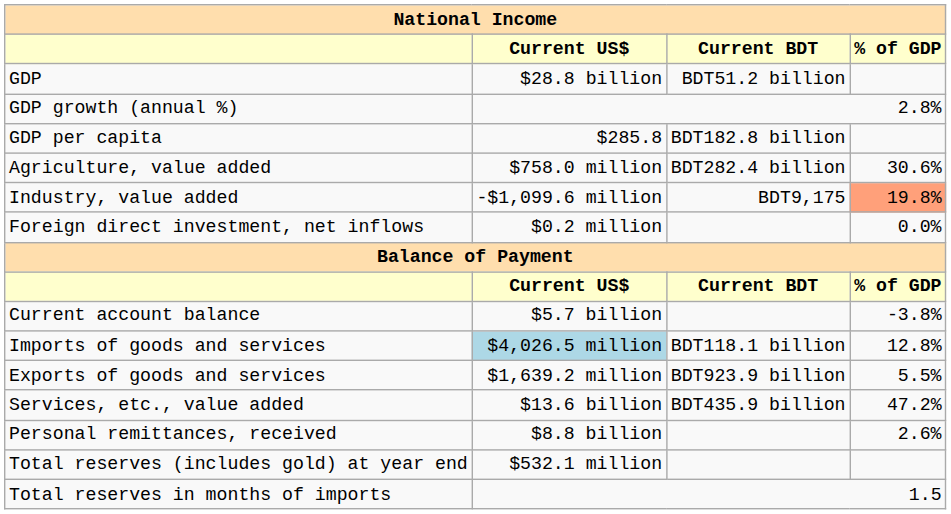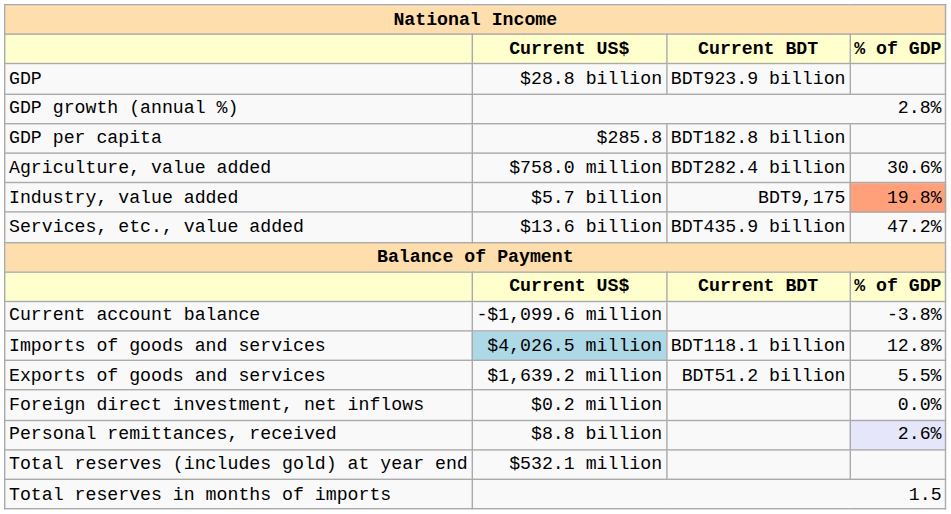 <table class="wikitable">
 <tr>
 <th colspan="4" style="background: #ffdead;">National Income</th>
 </tr>
 <tr>
 <th style="background: #ffffcd;"></th>
 <th style="background: #ffffcd;">Current US$</th>
 <th style="background: #ffffcd;">Current BDT</th>
 <th style="background: #ffffcd;">% of GDP</th>
 </tr>
 <tr>
 <td>GDP</td>
 <td style="text-align: right;">$28.8 billion</td>
-<td style="text-align: right;">BDT51.2 billion</td>
+<td style="text-align: right;">BDT923.9 billion</td>
 <td style="text-align: right;"></td>
 </tr>
 <tr>
 <td>GDP growth (annual %)</td>
 <td colspan="3"  style="text-align: right;">2.8%</td>
 </tr>
 <tr>
 <td>GDP per capita</td>
 <td style="text-align: right;">$285.8</td>
 <td style="text-align: right;">BDT182.8 billion</td>
 <td style="text-align: right;"></td>
 </tr>
 <tr>
 <td>Agriculture, value added</td>
 <td style="text-align: right;">$758.0 million</td>
 <td style="text-align: right;">BDT282.4 billion</td>
 <td style="text-align: right;">30.6%</td>
 </tr>
 <tr>
 <td>Industry, value added</td>
-<td style="text-align: right;">-$1,099.6 million</td>
+<td style="text-align: right;">$5.7 billion</td>
 <td style="text-align: right;">BDT9,175</td>
 <td style="background: lightsalmon; text-align: right;">19.8%</td>
 </tr>
 <tr>
-<td>Foreign direct investment, net inflows</td>
-<td style="text-align: right;">$0.2 million</td>
-<td style="text-align: right;"></td>
-<td style="text-align: right;">0.0%</td>
+<td>Services, etc., value added</td>
+<td style="text-align: right;">$13.6 billion</td>
+<td style="text-align: right;">BDT435.9 billion</td>
+<td style="text-align: right;">47.2%</td>
 </tr>
 <tr>
 <th colspan="4" style="background: #ffdead;">Balance of Payment</th>
 </tr>
 <tr>
 <th style="background: #ffffcd;"></th>
 <th style="background: #ffffcd;">Current US$</th>
 <th style="background: #ffffcd;">Current BDT</th>
 <th style="background: #ffffcd;">% of GDP</th>
 </tr>
 <tr>
 <td>Current account balance</td>
-<td style="text-align: right;">$5.7 billion</td>
+<td style="text-align: right;">-$1,099.6 million</td>
 <td style="text-align: right;"></td>
 <td style="text-align: right;">-3.8%</td>
 </tr>
 <tr>
 <td>Imports of goods and services</td>
 <td style="background: lightblue; text-align: right;">$4,026.5 million</td>
 <td style="text-align: right;">BDT118.1 billion</td>
 <td style="text-align: right;">12.8%</td>
 </tr>
 <tr>
 <td>Exports of goods and services</td>
 <td style="text-align: right;">$1,639.2 million</td>
-<td style="text-align: right;">BDT923.9 billion</td>
+<td style="text-align: right;">BDT51.2 billion</td>
 <td style="text-align: right;">5.5%</td>
 </tr>
 <tr>
-<td>Services, etc., value added</td>
-<td style="text-align: right;">$13.6 billion</td>
-<td style="text-align: right;">BDT435.9 billion</td>
-<td style="text-align: right;">47.2%</td>
+<td>Foreign direct investment, net inflows</td>
+<td style="text-align: right;">$0.2 million</td>
+<td style="text-align: right;"></td>
+<td style="text-align: right;">0.0%</td>
 </tr>
 <tr>
 <td>Personal remittances, received</td>
 <td style="text-align: right;">$8.8 billion</td>
 <td style="text-align: right;"></td>
-<td style="text-align: right;">2.6%</td>
+<td style="background: lavender; text-align: right;">2.6%</td>
 </tr>
 <tr>
 <td>Total reserves (includes gold) at year end</td>
 <td style="text-align: right;">$532.1 million</td>
 <td style="text-align: right;"></td>
 <td style="text-align: right;"></td>
 </tr>
 <tr>
 <td>Total reserves in months of imports</td>
 <td colspan="3"  style="text-align: right;">1.5</td>
 </tr>
 </table>
